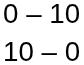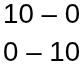 <table style="text-align:center">
 <tr>
 <th width=200></th>
 <th width=100></th>
 <th width=200></th>
 </tr>
 <tr>
+<td align=right><strong></strong></td>
+<td>10 – 0</td>
+<td align=left></td>
+</tr>
+<tr>
 <td align=right></td>
 <td>0 – 10</td>
 <td align=left><strong></strong></td>
 </tr>
-<tr>
-<td align=right><strong></strong></td>
-<td>10 – 0</td>
-<td align=left></td>
-</tr>
 </table>
